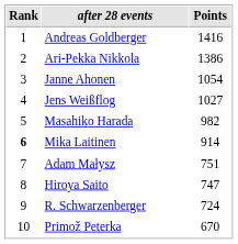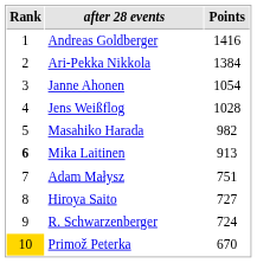 <table cellspacing="1" cellpadding="3" style="border:1px solid #AAAAAA;font-size:86%">
 <tr bgcolor="#E4E4E4">
 <th style="border-bottom:1px solid #AAAAAA" width=10>Rank</th>
 <th style="border-bottom:1px solid #AAAAAA" width=155><em>after 28 events</em></th>
 <th style="border-bottom:1px solid #AAAAAA" width=40>Points</th>
 </tr>
 <tr>
 <td align=center>1</td>
 <td> <a href='#'>Andreas Goldberger</a></td>
 <td align=center>1416</td>
 </tr>
 <tr>
 <td align=center>2</td>
 <td> <a href='#'>Ari-Pekka Nikkola</a></td>
-<td align=center>1386</td>
+<td align=center>1384</td>
 </tr>
 <tr>
 <td align=center>3</td>
 <td> <a href='#'>Janne Ahonen</a></td>
 <td align=center>1054</td>
 </tr>
 <tr>
 <td align=center>4</td>
 <td> <a href='#'>Jens Weißflog</a></td>
-<td align=center>1027</td>
+<td align=center>1028</td>
 </tr>
 <tr>
 <td align=center>5</td>
 <td> <a href='#'>Masahiko Harada</a></td>
 <td align=center>982</td>
 </tr>
 <tr>
 <td align=center><strong>6</strong></td>
 <td> <a href='#'>Mika Laitinen</a></td>
-<td align=center>914</td>
+<td align=center>913</td>
 </tr>
 <tr>
 <td align=center>7</td>
 <td> <a href='#'>Adam Małysz</a></td>
 <td align=center>751</td>
 </tr>
 <tr>
 <td align=center>8</td>
 <td> <a href='#'>Hiroya Saito</a></td>
-<td align=center>747</td>
+<td align=center>727</td>
 </tr>
 <tr>
 <td align=center>9</td>
 <td> <a href='#'>R. Schwarzenberger</a></td>
 <td align=center>724</td>
 </tr>
 <tr>
-<td align=center>10</td>
+<td align=center style="background: gold;">10</td>
 <td> <a href='#'>Primož Peterka</a></td>
 <td align=center>670</td>
 </tr>
 </table>
